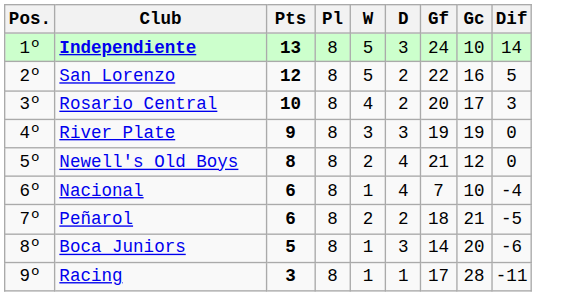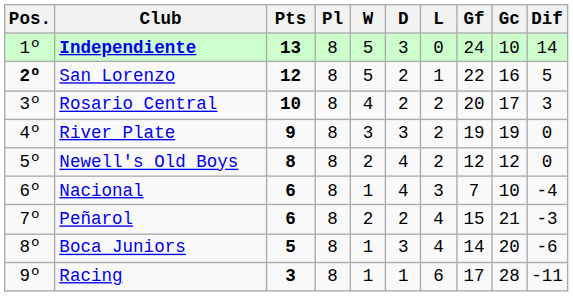 <table class= "wikitable">
 <tr>
 <th width=20px>Pos.</th>
 <th width=150px>Club</th>
 <th width=30px>Pts</th>
 <th width=20px>Pl</th>
 <th width=20px>W</th>
 <th width=20px>D</th>
+<th width=20px>L</th>
 <th width=20px>Gf</th>
 <th width=20px>Gc</th>
 <th width=20px>Dif</th>
 </tr>
 <tr align=center bgcolor= #ccffcc>
 <td>1º</td>
 <td align=left> <strong><a href='#'>Independiente</a></strong></td>
 <td><strong>13</strong></td>
 <td>8</td>
 <td>5</td>
 <td>3</td>
+<td>0</td>
 <td>24</td>
 <td>10</td>
 <td>14</td>
 </tr>
 <tr align=center>
-<td>2º</td>
+<td><strong>2º</strong></td>
 <td align=left> <a href='#'>San Lorenzo</a></td>
 <td><strong>12</strong></td>
 <td>8</td>
 <td>5</td>
 <td>2</td>
+<td>1</td>
 <td>22</td>
 <td>16</td>
 <td>5</td>
 </tr>
 <tr align=center>
 <td>3º</td>
 <td align=left> <a href='#'>Rosario Central</a></td>
 <td><strong>10</strong></td>
 <td>8</td>
 <td>4</td>
+<td>2</td>
 <td>2</td>
 <td>20</td>
 <td>17</td>
 <td>3</td>
 </tr>
 <tr align=center>
 <td>4º</td>
 <td align=left> <a href='#'>River Plate</a></td>
 <td><strong>9</strong></td>
 <td>8</td>
 <td>3</td>
 <td>3</td>
+<td>2</td>
 <td>19</td>
 <td>19</td>
 <td>0</td>
 </tr>
 <tr align=center>
 <td>5º</td>
 <td align=left> <a href='#'>Newell's Old Boys</a></td>
 <td><strong>8</strong></td>
 <td>8</td>
 <td>2</td>
 <td>4</td>
-<td>21</td>
+<td>2</td>
+<td>12</td>
 <td>12</td>
 <td>0</td>
 </tr>
 <tr align=center>
 <td>6º</td>
 <td align=left> <a href='#'>Nacional</a></td>
 <td><strong>6</strong></td>
 <td>8</td>
 <td>1</td>
 <td>4</td>
+<td>3</td>
 <td>7</td>
 <td>10</td>
 <td>-4</td>
 </tr>
 <tr align=center>
 <td>7º</td>
 <td align=left> <a href='#'>Peñarol</a></td>
 <td><strong>6</strong></td>
 <td>8</td>
 <td>2</td>
 <td>2</td>
-<td>18</td>
+<td>4</td>
+<td>15</td>
 <td>21</td>
-<td>-5</td>
+<td>-3</td>
 </tr>
 <tr align=center>
 <td>8º</td>
 <td align=left> <a href='#'>Boca Juniors</a></td>
 <td><strong>5</strong></td>
 <td>8</td>
 <td>1</td>
 <td>3</td>
+<td>4</td>
 <td>14</td>
 <td>20</td>
 <td>-6</td>
 </tr>
 <tr align=center>
 <td>9º</td>
 <td align=left> <a href='#'>Racing</a></td>
 <td><strong>3</strong></td>
 <td>8</td>
 <td>1</td>
 <td>1</td>
+<td>6</td>
 <td>17</td>
 <td>28</td>
 <td>-11</td>
 </tr>
 </table>
